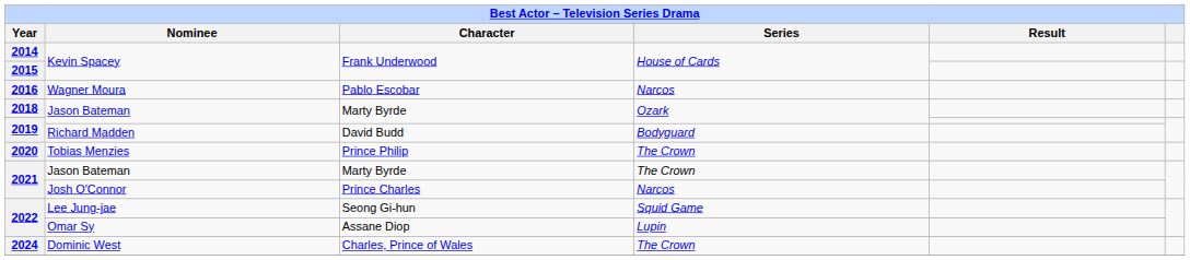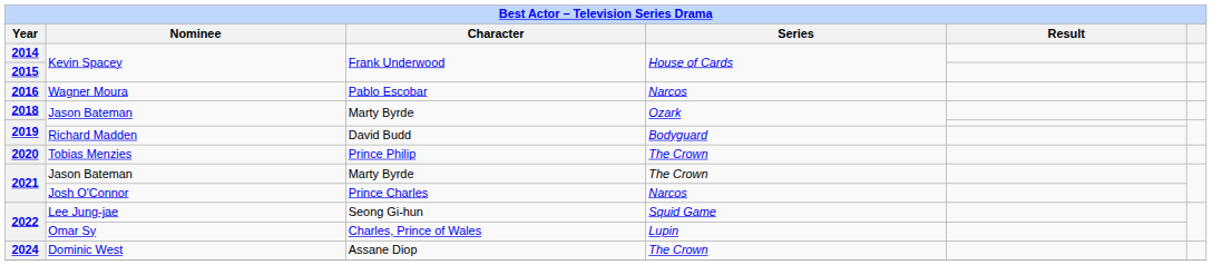 <table class="wikitable plainrowheaders" style="width:80%;">
 <tr style="background:#bfd7ff;">
 <td colspan="6" style="text-align:center;"><strong><a href='#'>Best Actor – Television Series Drama</a></strong></td>
 </tr>
 <tr style="background:#ebf5ff;">
 <th style="width:1%;">Year</th>
 <th style="width:15%;">Nominee</th>
 <th style="width:15%;">Character</th>
 <th style="width:15%;">Series</th>
 <th style="width:12%;">Result</th>
 <th style="width:1%;"></th>
 </tr>
 <tr>
 <th scope=row style="text-align:center;"><a href='#'>2014</a></th>
 <td rowspan="2"><a href='#'>Kevin Spacey</a></td>
 <td rowspan="2"><a href='#'>Frank Underwood</a></td>
 <td rowspan="2"><em><a href='#'>House of Cards</a></em></td>
 <td></td>
 <td style="text-align:center;"></td>
 </tr>
 <tr>
 <th scope=row style="text-align:center;"><a href='#'>2015</a></th>
 <td></td>
 <td style="text-align:center;"></td>
 </tr>
 <tr>
 <th scope=row style="text-align:center;"><a href='#'>2016</a></th>
 <td><a href='#'>Wagner Moura</a></td>
 <td><a href='#'>Pablo Escobar</a></td>
 <td><em><a href='#'>Narcos</a></em></td>
 <td></td>
 <td style="text-align:center;"></td>
 </tr>
 <tr>
 <th scope=row style="text-align:center;"><a href='#'>2018</a></th>
 <td rowspan="2"><a href='#'>Jason Bateman</a></td>
 <td rowspan="2">Marty Byrde</td>
 <td rowspan="2"><em><a href='#'>Ozark</a></em></td>
 <td></td>
 <td style="text-align:center;"></td>
 </tr>
 <tr>
 <th scope=row rowspan="2" style="text-align:center;"><a href='#'>2019</a></th>
 <td></td>
 <td rowspan="2" style="text-align:center;"></td>
 </tr>
 <tr>
 <td><a href='#'>Richard Madden</a></td>
 <td>David Budd</td>
 <td><em><a href='#'>Bodyguard</a></em></td>
 <td></td>
 </tr>
 <tr>
 <th scope=row style="text-align:center;"><a href='#'>2020</a></th>
 <td><a href='#'>Tobias Menzies</a></td>
 <td><a href='#'>Prince Philip</a></td>
 <td><em><a href='#'>The Crown</a></em></td>
 <td></td>
 <td style="text-align:center;"></td>
 </tr>
 <tr>
 <th scope="row" rowspan="2" style="text-align:center;"><a href='#'>2021</a></th>
 <td>Jason Bateman</td>
 <td>Marty Byrde</td>
 <td><em>The Crown</em></td>
 <td></td>
 <td rowspan="2" style="text-align:center;"></td>
 </tr>
 <tr>
 <td><a href='#'>Josh O'Connor</a></td>
 <td><a href='#'>Prince Charles</a></td>
 <td><em><a href='#'>Narcos</a></em></td>
 <td></td>
 </tr>
 <tr>
 <th scope="row" rowspan="2" style="text-align:center;"><a href='#'>2022</a></th>
 <td><a href='#'>Lee Jung-jae</a></td>
 <td>Seong Gi-hun</td>
 <td><em><a href='#'>Squid Game</a></em></td>
 <td></td>
 <td rowspan="2" style="text-align:center;"></td>
 </tr>
 <tr>
 <td><a href='#'>Omar Sy</a></td>
-<td>Assane Diop</td>
+<td><a href='#'>Charles, Prince of Wales</a></td>
 <td><em><a href='#'>Lupin</a></em></td>
 <td></td>
 </tr>
 <tr>
 <th scope=row style="text-align:center;"><a href='#'>2024</a></th>
 <td><a href='#'>Dominic West</a></td>
-<td><a href='#'>Charles, Prince of Wales</a></td>
+<td>Assane Diop</td>
 <td><em><a href='#'>The Crown</a></em></td>
 <td></td>
 <td></td>
 </tr>
 <tr>
 </tr>
 </table>
